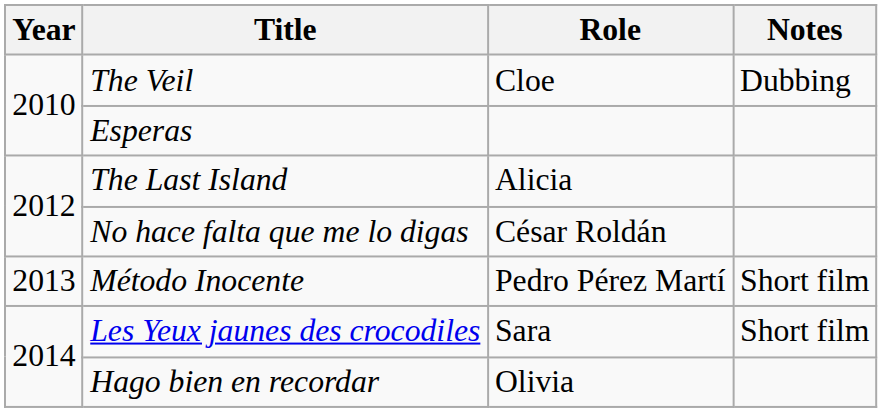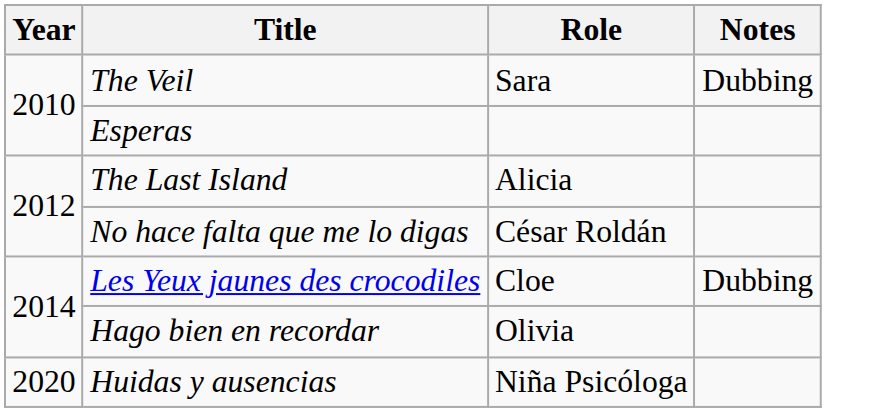 <table class="wikitable sortable">
 <tr>
 <th>Year</th>
 <th>Title</th>
 <th>Role</th>
 <th class="unsortable">Notes</th>
 </tr>
 <tr>
 <td rowspan=2>2010</td>
 <td><em>The Veil</em></td>
-<td>Cloe</td>
+<td>Sara</td>
 <td>Dubbing</td>
 </tr>
 <tr>
 <td><em>Esperas</em></td>
 <td></td>
 <td></td>
 </tr>
 <tr>
 <td rowspan=2>2012</td>
 <td><em>The Last Island</em></td>
 <td>Alicia</td>
 <td></td>
 </tr>
 <tr>
 <td><em>No hace falta que me lo digas</em></td>
 <td>César Roldán</td>
 <td></td>
 </tr>
 <tr>
-<td>2013</td>
-<td><em>Método Inocente</em></td>
-<td>Pedro Pérez Martí</td>
-<td>Short film</td>
-</tr>
-<tr>
 <td rowspan=2>2014</td>
 <td><em><a href='#'>Les Yeux jaunes des crocodiles</a></em></td>
-<td>Sara</td>
-<td>Short film</td>
+<td>Cloe</td>
+<td>Dubbing</td>
 </tr>
 <tr>
 <td><em>Hago bien en recordar</em></td>
 <td>Olivia</td>
 <td></td>
 </tr>
+<tr>
+<td>2020</td>
+<td><em>Huidas y ausencias</em></td>
+<td>Niña Psicóloga</td>
+<td></td>
+</tr>
 </table>
